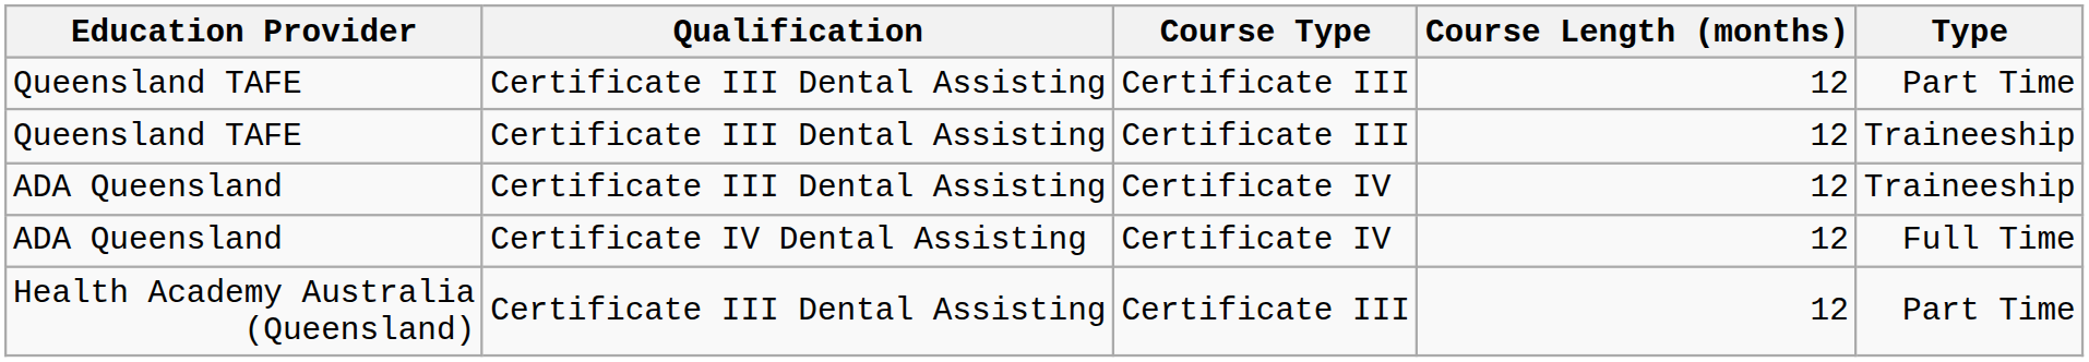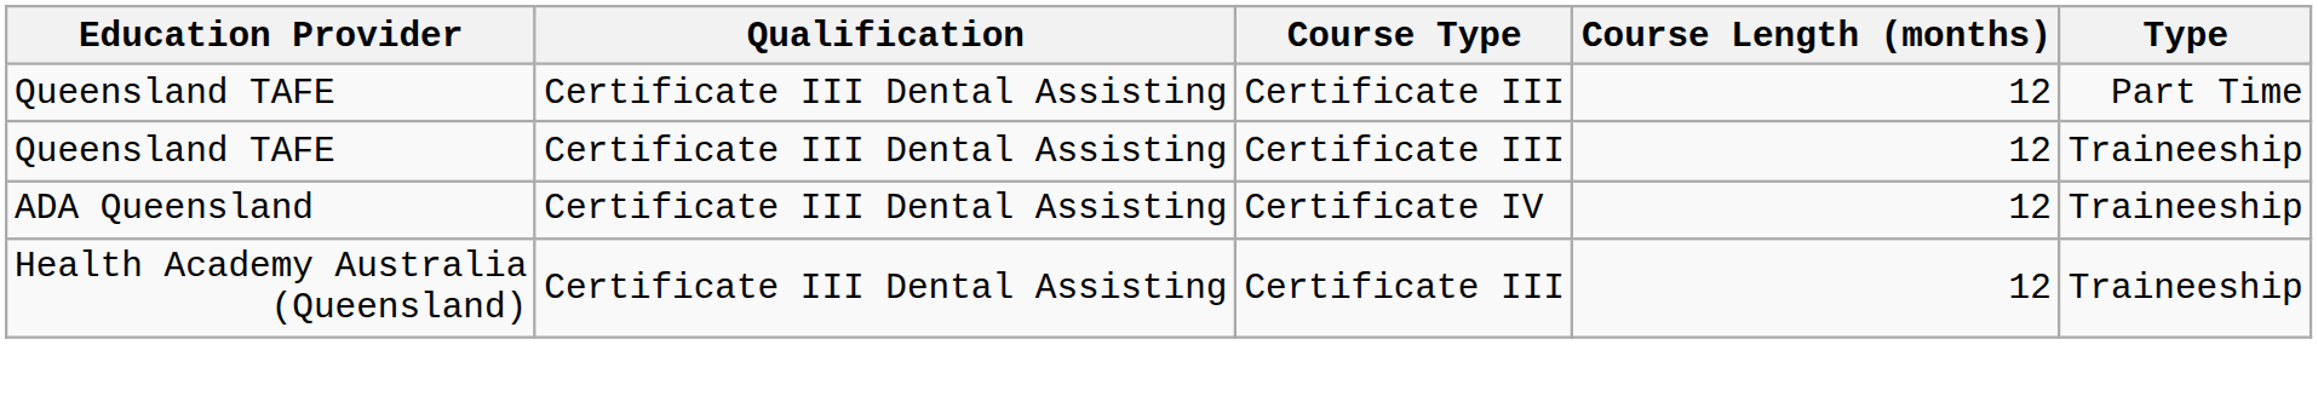 <table class="wikitable sortable mw-collapsible plainrowheaders" style="text-align: right; text-align: right">
 <tr>
 <th scope="col" data-sort-type="number">Education Provider</th>
 <th scope="col">Qualification</th>
 <th scope="col">Course Type</th>
 <th scope="col">Course Length (months)</th>
 <th>Type</th>
 </tr>
 <tr>
 <td align="left">Queensland TAFE</td>
 <td align="left">Certificate III Dental Assisting</td>
 <td align="left">Certificate III</td>
 <td align="centre">12</td>
 <td>Part Time</td>
 </tr>
 <tr>
 <td align="left">Queensland TAFE</td>
 <td align="left">Certificate III Dental Assisting</td>
 <td align="left">Certificate III</td>
 <td align="centre">12</td>
 <td>Traineeship</td>
 </tr>
 <tr>
 <td align="left">ADA Queensland</td>
 <td align="left">Certificate III Dental Assisting</td>
 <td align="left">Certificate IV</td>
 <td align="centre">12</td>
 <td>Traineeship</td>
 </tr>
 <tr>
-<td align="left">ADA Queensland</td>
-<td align="left">Certificate IV Dental Assisting</td>
-<td align="left">Certificate IV</td>
-<td align="centre">12</td>
-<td>Full Time</td>
-</tr>
-<tr>
 <td>Health Academy Australia<br>(Queensland)</td>
 <td>Certificate III Dental Assisting</td>
 <td>Certificate III</td>
 <td>12</td>
-<td>Part Time</td>
+<td>Traineeship</td>
 </tr>
 </table>
